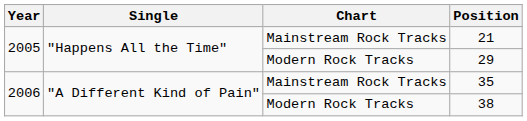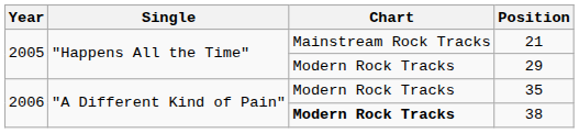 <table class="wikitable">
 <tr>
 <th>Year</th>
 <th>Single</th>
 <th>Chart</th>
 <th>Position</th>
 </tr>
 <tr>
 <td rowspan="2">2005</td>
 <td rowspan="2">"Happens All the Time"</td>
 <td>Mainstream Rock Tracks</td>
 <td align="center">21</td>
 </tr>
 <tr>
 <td>Modern Rock Tracks</td>
 <td align="center">29</td>
 </tr>
 <tr>
 <td rowspan="2">2006</td>
 <td rowspan="2">"A Different Kind of Pain"</td>
-<td>Mainstream Rock Tracks</td>
+<td>Modern Rock Tracks</td>
 <td align="center">35</td>
 </tr>
 <tr>
-<td>Modern Rock Tracks</td>
+<td><strong>Modern Rock Tracks</strong></td>
 <td align="center">38</td>
 </tr>
 </table>
